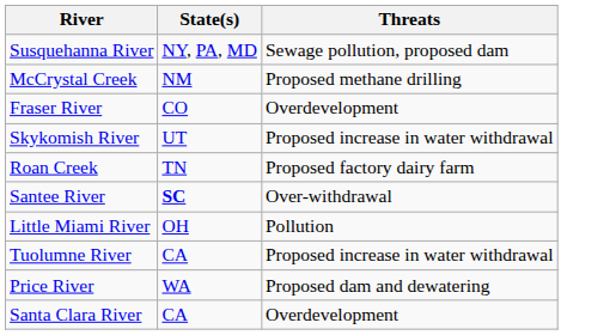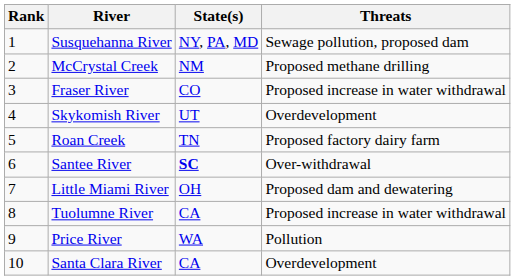 <table class="wikitable sortable">
 <tr>
+<th>Rank</th>
 <th>River</th>
 <th>State(s)</th>
 <th>Threats</th>
 </tr>
 <tr>
+<td>1</td>
 <td><a href='#'>Susquehanna River</a></td>
 <td><a href='#'>NY</a>, <a href='#'>PA</a>, <a href='#'>MD</a></td>
 <td>Sewage pollution, proposed dam</td>
 </tr>
 <tr>
+<td>2</td>
 <td><a href='#'>McCrystal Creek</a></td>
 <td><a href='#'>NM</a></td>
 <td>Proposed methane drilling</td>
 </tr>
 <tr>
+<td>3</td>
 <td><a href='#'>Fraser River</a></td>
 <td><a href='#'>CO</a></td>
+<td>Proposed increase in water withdrawal</td>
+</tr>
+<tr>
+<td>4</td>
+<td><a href='#'>Skykomish River</a></td>
+<td><a href='#'>UT</a></td>
 <td>Overdevelopment</td>
 </tr>
 <tr>
-<td><a href='#'>Skykomish River</a></td>
-<td><a href='#'>UT</a></td>
-<td>Proposed increase in water withdrawal</td>
-</tr>
-<tr>
+<td>5</td>
 <td><a href='#'>Roan Creek</a></td>
 <td><a href='#'>TN</a></td>
 <td>Proposed factory dairy farm</td>
 </tr>
 <tr>
+<td>6</td>
 <td><a href='#'>Santee River</a></td>
 <td><strong><a href='#'>SC</a></strong></td>
 <td>Over-withdrawal</td>
 </tr>
 <tr>
+<td>7</td>
 <td><a href='#'>Little Miami River</a></td>
 <td><a href='#'>OH</a></td>
-<td>Pollution</td>
+<td>Proposed dam and dewatering</td>
 </tr>
 <tr>
+<td>8</td>
 <td><a href='#'>Tuolumne River</a></td>
 <td><a href='#'>CA</a></td>
 <td>Proposed increase in water withdrawal</td>
 </tr>
 <tr>
+<td>9</td>
 <td><a href='#'>Price River</a></td>
 <td><a href='#'>WA</a></td>
-<td>Proposed dam and dewatering</td>
+<td>Pollution</td>
 </tr>
 <tr>
+<td>10</td>
 <td><a href='#'>Santa Clara River</a></td>
 <td><a href='#'>CA</a></td>
 <td>Overdevelopment</td>
 </tr>
 </table>
